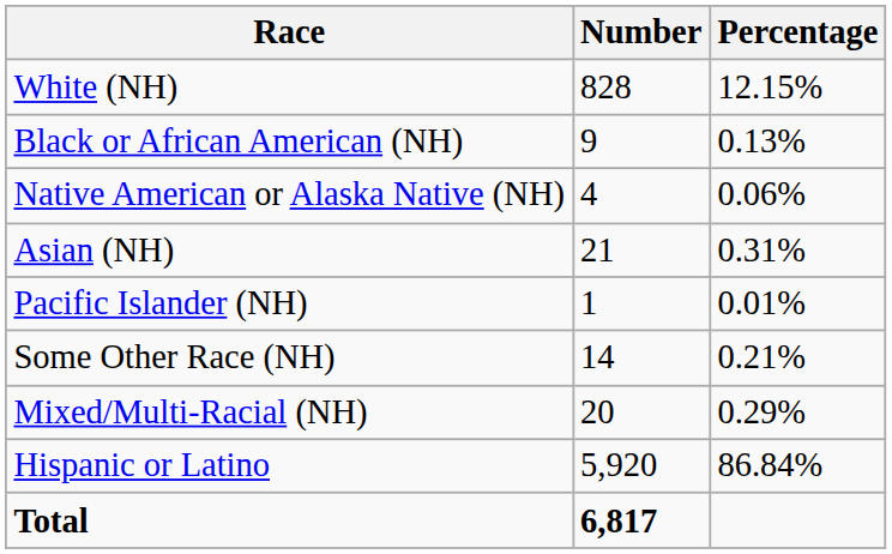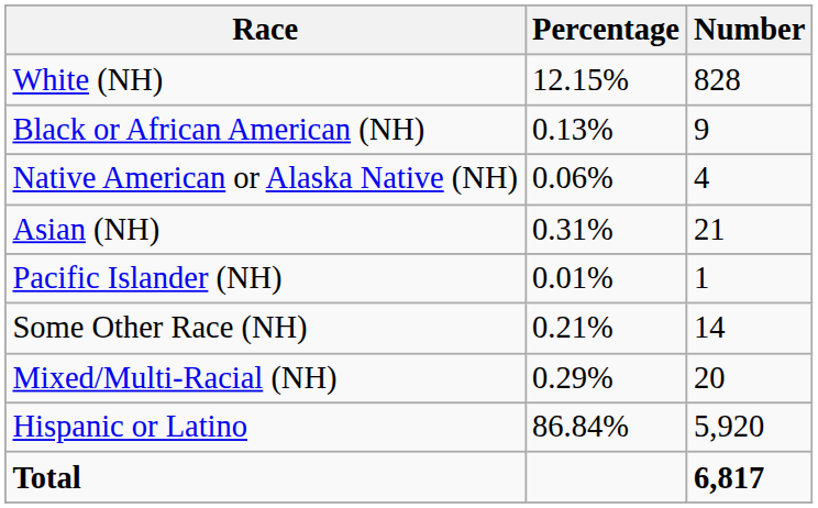 <table class="wikitable">
 <tr>
 <th>Race</th>
+<th>Percentage</th>
 <th>Number</th>
-<th>Percentage</th>
 </tr>
 <tr>
 <td><a href='#'>White</a> (NH)</td>
+<td>12.15%</td>
 <td>828</td>
-<td>12.15%</td>
 </tr>
 <tr>
 <td><a href='#'>Black or African American</a> (NH)</td>
+<td>0.13%</td>
 <td>9</td>
-<td>0.13%</td>
 </tr>
 <tr>
 <td><a href='#'>Native American</a> or <a href='#'>Alaska Native</a> (NH)</td>
+<td>0.06%</td>
 <td>4</td>
-<td>0.06%</td>
 </tr>
 <tr>
 <td><a href='#'>Asian</a> (NH)</td>
+<td>0.31%</td>
 <td>21</td>
-<td>0.31%</td>
 </tr>
 <tr>
 <td><a href='#'>Pacific Islander</a> (NH)</td>
+<td>0.01%</td>
 <td>1</td>
-<td>0.01%</td>
 </tr>
 <tr>
 <td>Some Other Race (NH)</td>
+<td>0.21%</td>
 <td>14</td>
-<td>0.21%</td>
 </tr>
 <tr>
 <td><a href='#'>Mixed/Multi-Racial</a> (NH)</td>
+<td>0.29%</td>
 <td>20</td>
-<td>0.29%</td>
 </tr>
 <tr>
 <td><a href='#'>Hispanic or Latino</a></td>
+<td>86.84%</td>
 <td>5,920</td>
-<td>86.84%</td>
 </tr>
 <tr>
 <td><strong>Total</strong></td>
+<td></td>
 <td><strong>6,817</strong></td>
-<td></td>
 </tr>
 </table>
